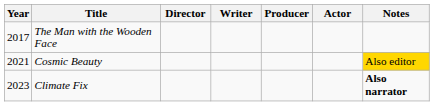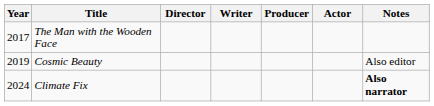 <table class="wikitable">
 <tr>
 <th>Year</th>
 <th>Title</th>
 <th width=65>Director</th>
 <th width=65>Writer</th>
 <th width=65>Producer</th>
 <th width=65>Actor</th>
 <th>Notes</th>
 </tr>
 <tr>
 <td>2017</td>
 <td><em>The Man with the Wooden Face</em></td>
 <td></td>
 <td></td>
 <td></td>
 <td></td>
 <td></td>
 </tr>
 <tr>
-<td>2021</td>
+<td>2019</td>
 <td><em>Cosmic Beauty</em></td>
 <td></td>
 <td></td>
 <td></td>
 <td></td>
-<td style="background: gold;">Also editor<br></td>
+<td>Also editor<br></td>
 </tr>
 <tr>
-<td>2023</td>
+<td>2024</td>
 <td><em>Climate Fix</em></td>
 <td></td>
 <td></td>
 <td></td>
 <td></td>
 <td><strong>Also narrator</strong></td>
 </tr>
 </table>
